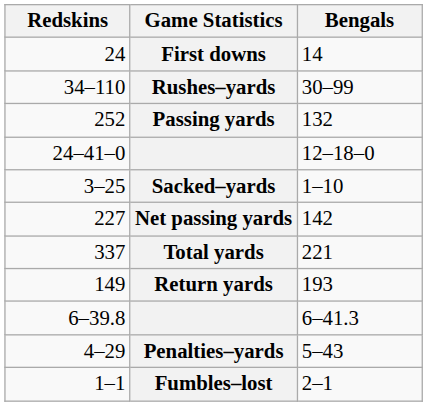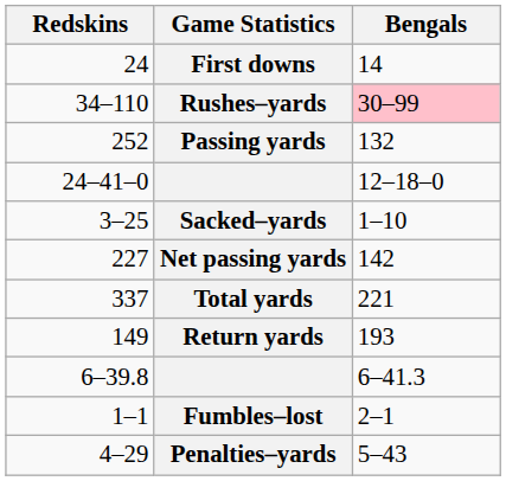 <table class="wikitable" style="margin: 1em auto 1em auto">
 <tr>
 <th style="width:30%;">Redskins</th>
 <th style="width:40%;">Game Statistics</th>
 <th style="width:30%;">Bengals</th>
 </tr>
 <tr>
 <td style="text-align:right;">24</td>
 <th>First downs</th>
 <td>14</td>
 </tr>
 <tr>
 <td style="text-align:right;">34–110</td>
 <th>Rushes–yards</th>
-<td>30–99</td>
+<td style="background: pink;">30–99</td>
 </tr>
 <tr>
 <td style="text-align:right;">252</td>
 <th>Passing yards</th>
 <td>132</td>
 </tr>
 <tr>
 <td style="text-align:right;">24–41–0</td>
 <th></th>
 <td>12–18–0</td>
 </tr>
 <tr>
 <td style="text-align:right;">3–25</td>
 <th>Sacked–yards</th>
 <td>1–10</td>
 </tr>
 <tr>
 <td style="text-align:right;">227</td>
 <th>Net passing yards</th>
 <td>142</td>
 </tr>
 <tr>
 <td style="text-align:right;">337</td>
 <th>Total yards</th>
 <td>221</td>
 </tr>
 <tr>
 <td style="text-align:right;">149</td>
 <th>Return yards</th>
 <td>193</td>
 </tr>
 <tr>
 <td style="text-align:right;">6–39.8</td>
 <th></th>
 <td>6–41.3</td>
 </tr>
 <tr>
+<td style="text-align:right;">1–1</td>
+<th>Fumbles–lost</th>
+<td>2–1</td>
+</tr>
+<tr>
 <td style="text-align:right;">4–29</td>
 <th>Penalties–yards</th>
 <td>5–43</td>
 </tr>
-<tr>
-<td style="text-align:right;">1–1</td>
-<th>Fumbles–lost</th>
-<td>2–1</td>
-</tr>
 </table>
